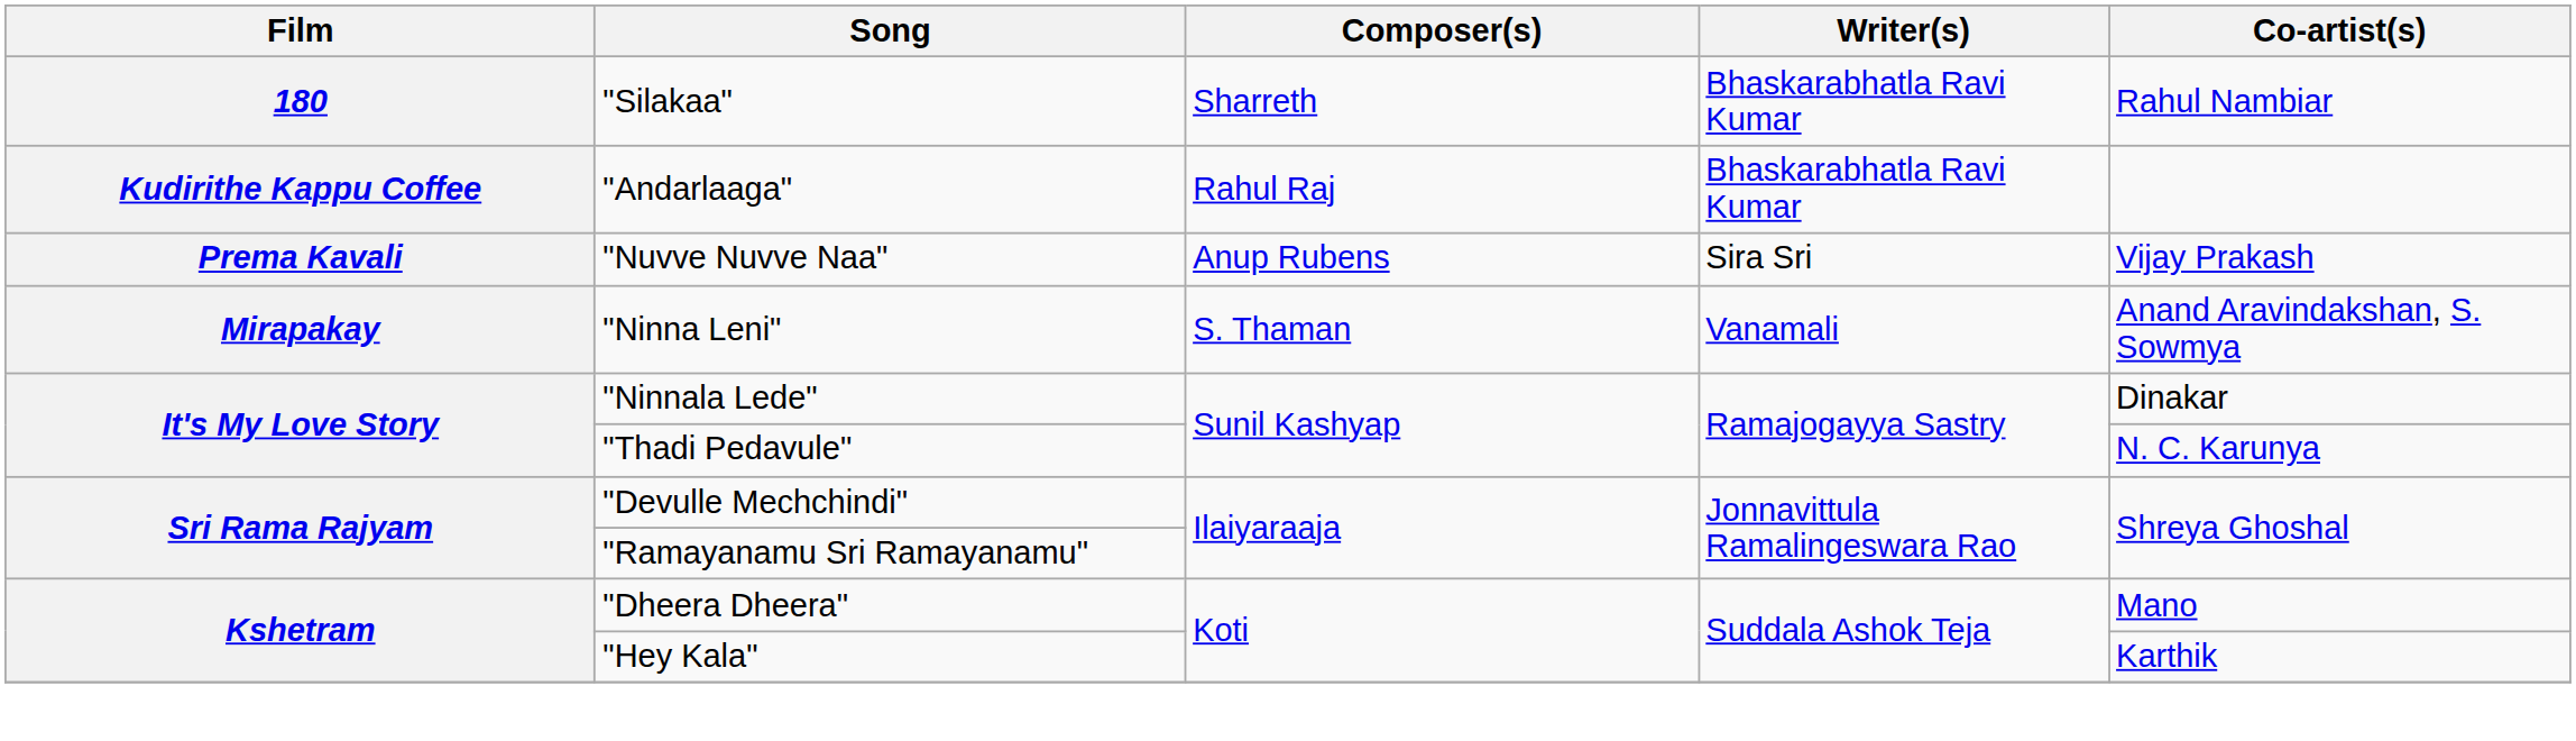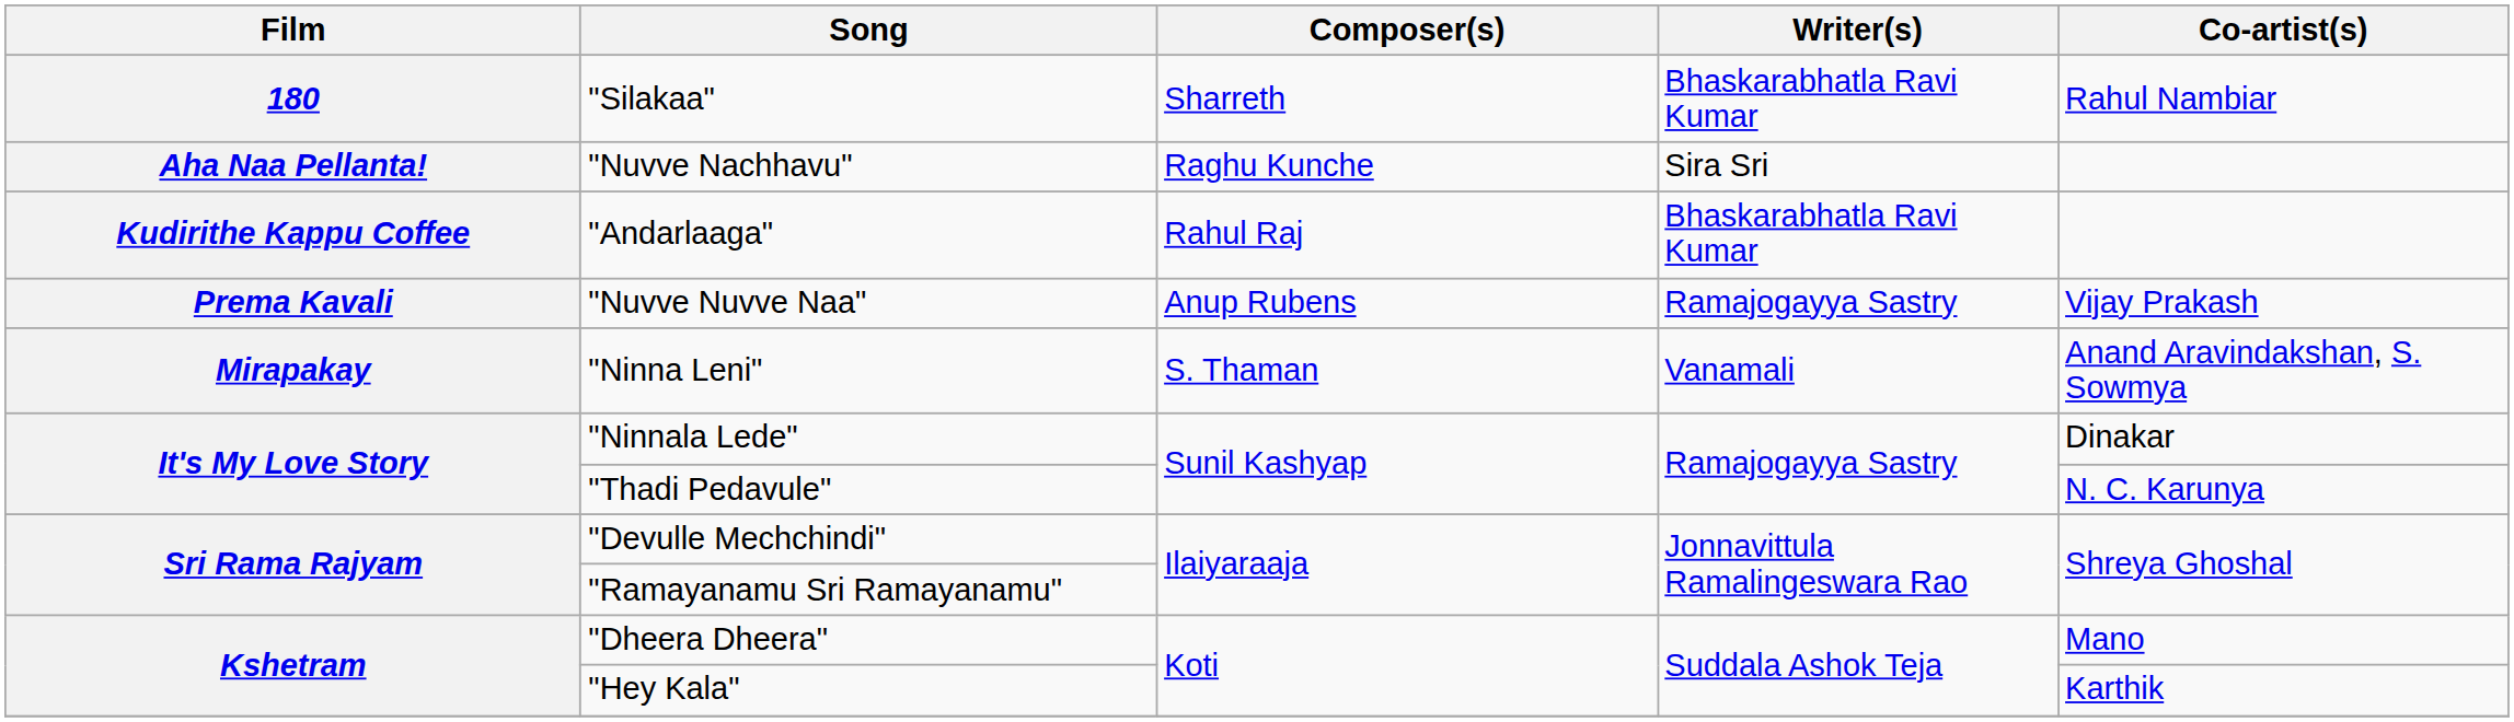 <table class="wikitable plainrowheaders" width="100%" textcolor:#000;">
 <tr>
 <th scope="col" width=23%><strong>Film</strong></th>
 <th scope="col" width=23%><strong>Song</strong></th>
 <th scope="col" width=20%><strong>Composer(s)</strong></th>
 <th scope="col" width=16%><strong>Writer(s)</strong></th>
 <th scope="col" width=18%><strong>Co-artist(s)</strong></th>
 </tr>
 <tr>
 <th><em><a href='#'>180</a></em></th>
 <td>"Silakaa"</td>
 <td><a href='#'>Sharreth</a></td>
 <td><a href='#'>Bhaskarabhatla Ravi Kumar</a></td>
 <td><a href='#'>Rahul Nambiar</a></td>
 </tr>
 <tr>
+<th><em><a href='#'>Aha Naa Pellanta!</a></em></th>
+<td>"Nuvve Nachhavu"</td>
+<td><a href='#'>Raghu Kunche</a></td>
+<td>Sira Sri</td>
+<td></td>
+</tr>
+<tr>
 <th><em><a href='#'>Kudirithe Kappu Coffee</a></em></th>
 <td>"Andarlaaga"</td>
 <td><a href='#'>Rahul Raj</a></td>
 <td><a href='#'>Bhaskarabhatla Ravi Kumar</a></td>
 <td></td>
 </tr>
 <tr>
 <th><em><a href='#'>Prema Kavali</a></em></th>
 <td>"Nuvve Nuvve Naa"</td>
 <td><a href='#'>Anup Rubens</a></td>
-<td>Sira Sri</td>
+<td><a href='#'>Ramajogayya Sastry</a></td>
 <td><a href='#'>Vijay Prakash</a></td>
 </tr>
 <tr>
 <th><em><a href='#'>Mirapakay</a></em></th>
 <td>"Ninna Leni"</td>
 <td><a href='#'>S. Thaman</a></td>
 <td><a href='#'>Vanamali</a></td>
 <td><a href='#'>Anand Aravindakshan</a>, <a href='#'>S. Sowmya</a></td>
 </tr>
 <tr>
 <th rowspan="2"><em><a href='#'>It's My Love Story</a></em></th>
 <td>"Ninnala Lede"</td>
 <td rowspan="2"><a href='#'>Sunil Kashyap</a></td>
 <td rowspan="2"><a href='#'>Ramajogayya Sastry</a></td>
 <td>Dinakar</td>
 </tr>
 <tr>
 <td>"Thadi Pedavule"</td>
 <td><a href='#'>N. C. Karunya</a></td>
 </tr>
 <tr>
 <th rowspan="2"><em><a href='#'>Sri Rama Rajyam</a></em></th>
 <td>"Devulle Mechchindi"</td>
 <td rowspan="2"><a href='#'>Ilaiyaraaja</a></td>
 <td rowspan="2"><a href='#'>Jonnavittula Ramalingeswara Rao</a></td>
 <td rowspan="2"><a href='#'>Shreya Ghoshal</a></td>
 </tr>
 <tr>
 <td>"Ramayanamu Sri Ramayanamu"</td>
 </tr>
 <tr>
 <th rowspan="2"><em><a href='#'>Kshetram</a></em></th>
 <td>"Dheera Dheera"</td>
 <td rowspan="2"><a href='#'>Koti</a></td>
 <td rowspan="2"><a href='#'>Suddala Ashok Teja</a></td>
 <td><a href='#'>Mano</a></td>
 </tr>
 <tr>
 <td>"Hey Kala"</td>
 <td><a href='#'>Karthik</a></td>
 </tr>
 <tr>
 </tr>
 </table>
